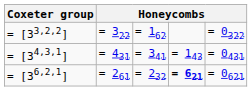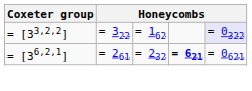 <table class="wikitable">
 <tr>
 <th>Coxeter group</th>
 <th colspan=4>Honeycombs</th>
 </tr>
 <tr>
 <td> = [3<sup>3,2,2</sup>]</td>
 <td> = <a href='#'>3<sub>22</sub></a></td>
 <td> = <a href='#'>1<sub>62</sub></a></td>
 <td> </td>
-<td> = <a href='#'>0<sub>322</sub></a></td>
-</tr>
-<tr>
-<td> = [3<sup>4,3,1</sup>]</td>
-<td> = <a href='#'>4<sub>31</sub></a></td>
-<td> = <a href='#'>3<sub>41</sub></a></td>
-<td> = <a href='#'>1<sub>43</sub></a></td>
-<td> = <a href='#'>0<sub>431</sub></a></td>
+<td style="background: lavender;"> = <a href='#'>0<sub>322</sub></a></td>
 </tr>
 <tr>
 <td> = [3<sup>6,2,1</sup>]</td>
 <td> = <a href='#'>2<sub>61</sub></a></td>
 <td> = <a href='#'>2<sub>32</sub></a></td>
 <td><strong> = <a href='#'>6<sub>21</sub></a></strong></td>
 <td> = <a href='#'>0<sub>621</sub></a></td>
 </tr>
 </table>
